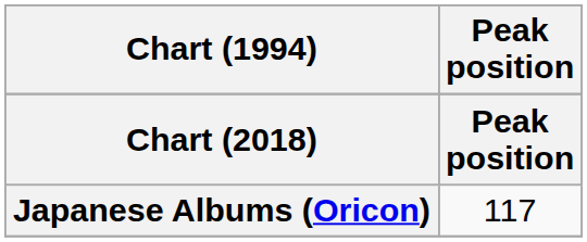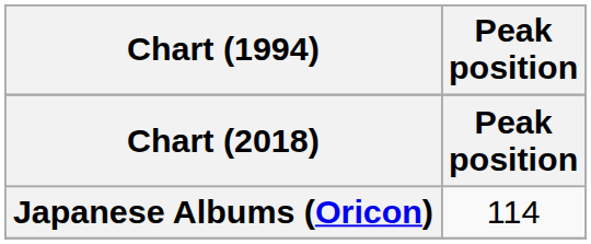 <table class="wikitable sortable plainrowheaders" style="text-align:center">
 <tr>
 <th scope="col">Chart (1994)</th>
 <th scope="col">Peak<br> position</th>
 </tr>
 <tr>
 </tr>
 <tr>
 </tr>
 <tr>
 <th scope="col">Chart (2018)</th>
 <th scope="col">Peak<br> position</th>
 </tr>
 <tr>
 <th scope="row">Japanese Albums (<a href='#'>Oricon</a>)</th>
-<td>117</td>
+<td>114</td>
 </tr>
 <tr>
 </tr>
 </table>
